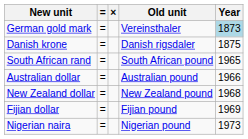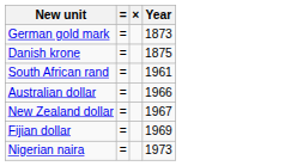 <table class="wikitable">
 <tr>
 <th scope="col">New unit</th>
 <th scope="col">=</th>
 <th scope="col">×</th>
-<th scope="col">Old unit</th>
 <th scope="col">Year</th>
 </tr>
 <tr>
 <td><a href='#'>German gold mark</a></td>
 <td>=</td>
 <td></td>
-<td><a href='#'>Vereinsthaler</a></td>
-<td style="background: lightblue;">1873</td>
+<td>1873</td>
 </tr>
 <tr>
 <td><a href='#'>Danish krone</a></td>
 <td>=</td>
 <td></td>
-<td><a href='#'>Danish rigsdaler</a></td>
 <td>1875</td>
 </tr>
 <tr>
 <td><a href='#'>South African rand</a></td>
 <td>=</td>
 <td></td>
-<td><a href='#'>South African pound</a></td>
-<td>1965</td>
+<td>1961</td>
 </tr>
 <tr>
 <td><a href='#'>Australian dollar</a></td>
 <td>=</td>
 <td></td>
-<td><a href='#'>Australian pound</a></td>
 <td>1966</td>
 </tr>
 <tr>
 <td><a href='#'>New Zealand dollar</a></td>
 <td>=</td>
 <td></td>
-<td><a href='#'>New Zealand pound</a></td>
-<td>1968</td>
+<td>1967</td>
 </tr>
 <tr>
 <td><a href='#'>Fijian dollar</a></td>
 <td>=</td>
 <td></td>
-<td><a href='#'>Fijian pound</a></td>
 <td>1969</td>
 </tr>
 <tr>
 <td><a href='#'>Nigerian naira</a></td>
 <td>=</td>
 <td></td>
-<td><a href='#'>Nigerian pound</a></td>
 <td>1973</td>
 </tr>
 </table>
